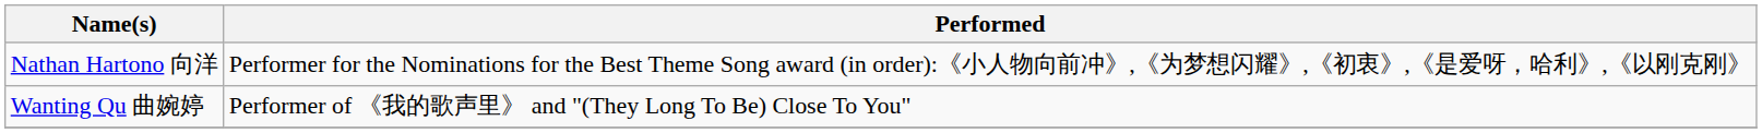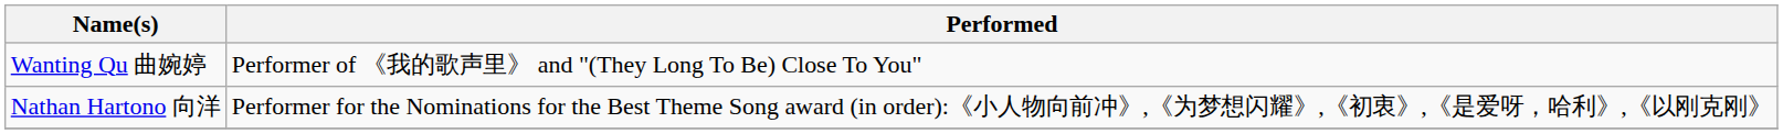 <table class="wikitable sortable">
 <tr>
 <th>Name(s)</th>
 <th>Performed</th>
 </tr>
 <tr>
+<td><a href='#'>Wanting Qu</a> 曲婉婷</td>
+<td>Performer of 《我的歌声里》 and "(They Long To Be) Close To You"</td>
+</tr>
+<tr>
 <td><a href='#'>Nathan Hartono</a> 向洋</td>
 <td>Performer for the Nominations for the Best Theme Song award (in order):《小人物向前冲》,《为梦想闪耀》,《初衷》,《是爱呀，哈利》,《以刚克刚》</td>
 </tr>
 <tr>
-<td><a href='#'>Wanting Qu</a> 曲婉婷</td>
-<td>Performer of 《我的歌声里》 and "(They Long To Be) Close To You"</td>
-</tr>
-<tr>
 </tr>
 </table>
